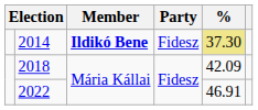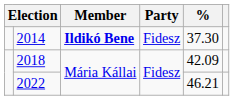 <table class=wikitable>
 <tr>
 <th colspan=2>Election</th>
 <th>Member</th>
 <th>Party</th>
 <th>%</th>
 <th></th>
 </tr>
 <tr>
 <td bgcolor=></td>
 <td><a href='#'>2014</a></td>
 <td><strong><a href='#'>Ildikó Bene</a></strong></td>
 <td><a href='#'>Fidesz</a></td>
-<td align=right style="background: khaki;">37.30</td>
+<td align=right>37.30</td>
 <td align=center></td>
 </tr>
 <tr>
 <td rowspan=2 bgcolor=></td>
 <td><a href='#'>2018</a></td>
 <td rowspan=2><a href='#'>Mária Kállai</a></td>
 <td rowspan=2><a href='#'>Fidesz</a></td>
 <td align=right>42.09</td>
 <td align=center></td>
 </tr>
 <tr>
 <td><a href='#'>2022</a></td>
-<td align=right>46.91</td>
+<td align=right>46.21</td>
 <td align=center></td>
 </tr>
 </table>
